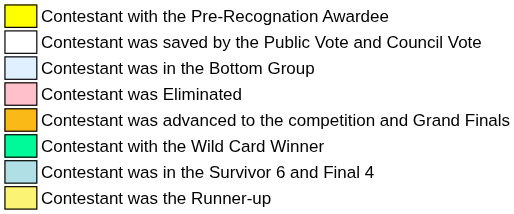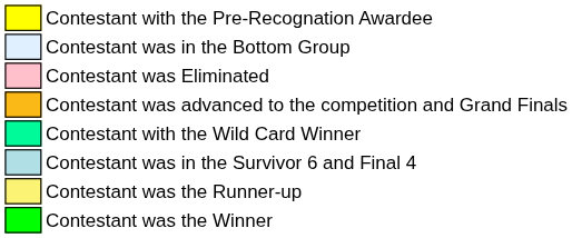 <table class="toccolours"style="font-size: 90%; white-space: nowrap;">
 <tr>
 <td style="background:#FFFF00; border:1px solid black;">      </td>
 <td>Contestant with the Pre-Recognation Awardee</td>
-</tr>
-<tr>
-<td style="background:#FFFFFF; border:1px solid black;">      </td>
-<td>Contestant was saved by the Public Vote and Council Vote</td>
 </tr>
 <tr>
 <td style="background:#e0f0ff; border:1px solid black;">      </td>
 <td>Contestant was in the Bottom Group</td>
 </tr>
 <tr>
 <td style="background:pink; border:1px solid black;">      </td>
 <td>Contestant was Eliminated</td>
 </tr>
 <tr>
 <td style="background:#fbb917; border:1px solid black;">      </td>
 <td>Contestant was advanced to the competition and Grand Finals</td>
 </tr>
 <tr>
 <td style="background:#00fa9a; border:1px solid black;">      </td>
 <td>Contestant with the Wild Card Winner</td>
 </tr>
 <tr>
 <td style="background:#b0e0e6; border:1px solid black;">      </td>
 <td>Contestant was in the Survivor 6 and Final 4</td>
 </tr>
 <tr>
 <td style="background:#FBF373; border:1px solid black;">      </td>
 <td>Contestant was the Runner-up</td>
 </tr>
+<tr>
+<td style="background:lime; border:1px solid black;">      </td>
+<td>Contestant was the Winner</td>
+</tr>
 </table>
